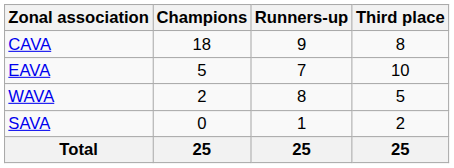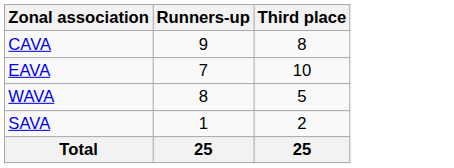 <table class="wikitable sortable" style="text-align:center">
 <tr>
 <th>Zonal association</th>
-<th data-sort-type="number">Champions</th>
 <th data-sort-type="number">Runners-up</th>
 <th data-sort-type="number">Third place</th>
 </tr>
 <tr>
 <td align=left><a href='#'>CAVA</a></td>
-<td>18</td>
 <td>9</td>
 <td>8</td>
 </tr>
 <tr>
 <td align=left><a href='#'>EAVA</a></td>
-<td>5</td>
 <td>7</td>
 <td>10</td>
 </tr>
 <tr>
 <td align=left><a href='#'>WAVA</a></td>
-<td>2</td>
 <td>8</td>
 <td>5</td>
 </tr>
 <tr>
 <td align=left><a href='#'>SAVA</a></td>
-<td>0</td>
 <td>1</td>
 <td>2</td>
 </tr>
 <tr>
 <th align=left>Total</th>
 <th>25</th>
 <th>25</th>
-<th>25</th>
 </tr>
 </table>
